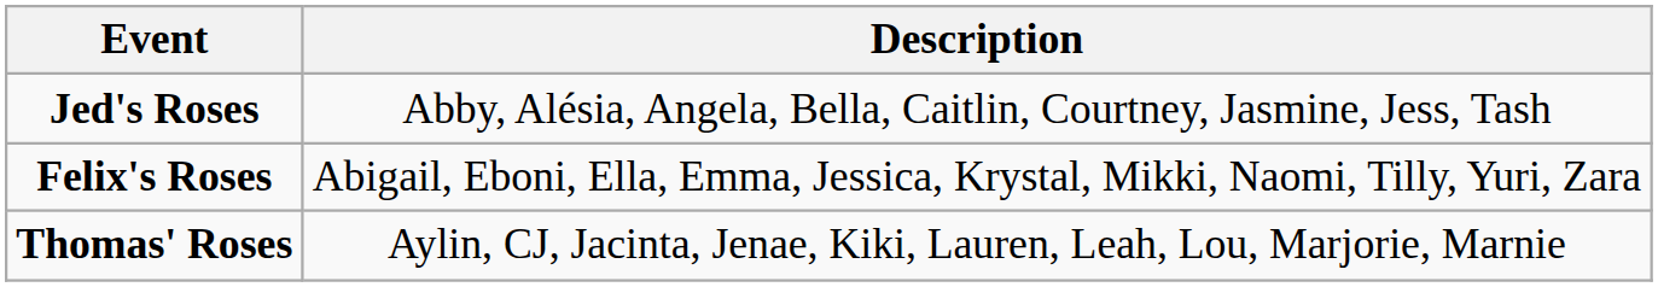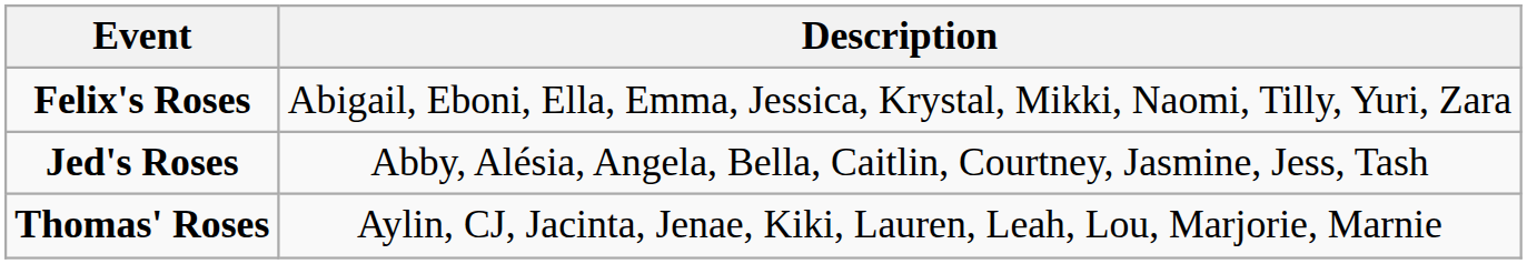 <table class="wikitable sortable" style="text-align:center;">
 <tr>
 <th>Event</th>
 <th>Description</th>
 </tr>
 <tr>
+<td><strong>Felix's Roses</strong></td>
+<td>Abigail, Eboni, Ella, Emma, Jessica, Krystal, Mikki, Naomi, Tilly, Yuri, Zara</td>
+</tr>
+<tr>
 <td><strong>Jed's Roses</strong></td>
 <td>Abby, Alésia, Angela, Bella, Caitlin, Courtney, Jasmine, Jess, Tash</td>
-</tr>
-<tr>
-<td><strong>Felix's Roses</strong></td>
-<td>Abigail, Eboni, Ella, Emma, Jessica, Krystal, Mikki, Naomi, Tilly, Yuri, Zara</td>
 </tr>
 <tr>
 <td><strong>Thomas' Roses</strong></td>
 <td>Aylin, CJ, Jacinta, Jenae, Kiki, Lauren, Leah, Lou, Marjorie, Marnie</td>
 </tr>
 </table>
